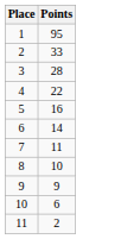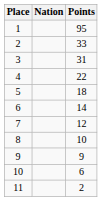 <table class="wikitable" style="text-align:center">
 <tr>
 <th>Place</th>
+<th>Nation</th>
 <th>Points</th>
 </tr>
 <tr>
 <td>1</td>
+<td align=left></td>
 <td>95</td>
 </tr>
 <tr>
 <td>2</td>
+<td align=left></td>
 <td>33</td>
 </tr>
 <tr>
 <td>3</td>
-<td>28</td>
+<td align=left></td>
+<td>31</td>
 </tr>
 <tr>
 <td>4</td>
+<td align=left></td>
 <td>22</td>
 </tr>
 <tr>
 <td>5</td>
-<td>16</td>
+<td align=left></td>
+<td>18</td>
 </tr>
 <tr>
 <td>6</td>
+<td align=left></td>
 <td>14</td>
 </tr>
 <tr>
 <td>7</td>
-<td>11</td>
+<td align=left></td>
+<td>12</td>
 </tr>
 <tr>
 <td>8</td>
+<td align=left></td>
 <td>10</td>
 </tr>
 <tr>
 <td>9</td>
+<td align=left></td>
 <td>9</td>
 </tr>
 <tr>
 <td>10</td>
+<td align=left></td>
 <td>6</td>
 </tr>
 <tr>
 <td>11</td>
+<td align=left></td>
 <td>2</td>
 </tr>
 </table>
